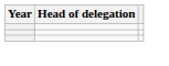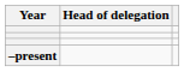 <table class="wikitable plainrowheaders" style="text-align:center">
 <tr>
 <th>Year</th>
 <th>Head of delegation</th>
 <th></th>
 </tr>
 <tr>
 <th scope="row"></th>
 <td></td>
 <td></td>
 </tr>
 <tr>
 <th scope="row"></th>
 <td></td>
 <td></td>
 </tr>
 <tr>
 <th scope="row"></th>
 <td></td>
 <td></td>
 </tr>
+<tr>
+<th scope="row">–present</th>
+<td></td>
+<td></td>
+</tr>
 </table>
